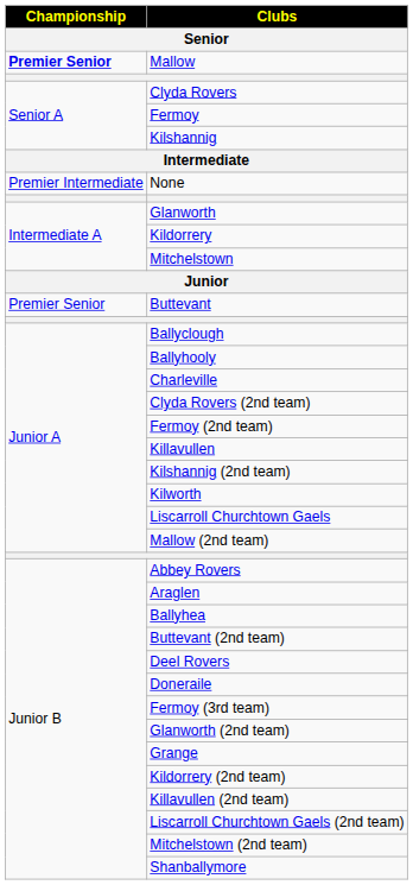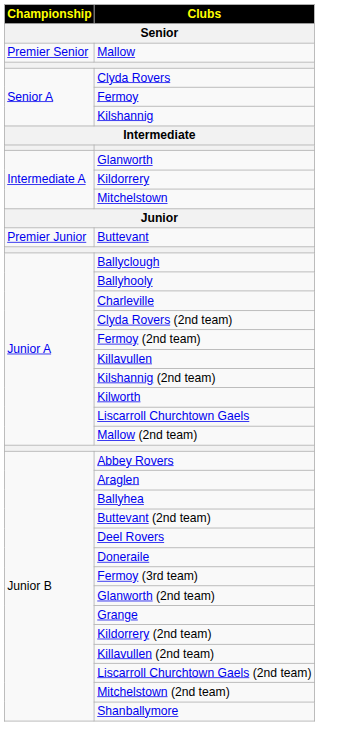 <table class="wikitable sortable">
 <tr>
 <th style="background:black;color:yellow">Championship</th>
 <th style="background:black;color:yellow">Clubs</th>
 </tr>
 <tr>
 <th colspan="2">Senior</th>
 </tr>
 <tr>
-<td><strong><a href='#'>Premier Senior</a></strong></td>
+<td><a href='#'>Premier Senior</a></td>
 <td> <a href='#'>Mallow</a></td>
 </tr>
 <tr>
 <th colspan="2"></th>
 </tr>
 <tr>
 <td rowspan="3"><a href='#'>Senior A</a></td>
 <td> <a href='#'>Clyda Rovers</a></td>
 </tr>
 <tr>
 <td> <a href='#'>Fermoy</a></td>
 </tr>
 <tr>
 <td> <a href='#'>Kilshannig</a></td>
 </tr>
 <tr>
 <th colspan="2">Intermediate</th>
 </tr>
 <tr>
-<td><a href='#'>Premier Intermediate</a></td>
-<td>None</td>
-</tr>
-<tr>
 <th></th>
 <th></th>
 </tr>
 <tr>
 <td rowspan="3"><a href='#'>Intermediate A</a></td>
 <td> <a href='#'>Glanworth</a></td>
 </tr>
 <tr>
 <td> <a href='#'>Kildorrery</a></td>
 </tr>
 <tr>
 <td> <a href='#'>Mitchelstown</a></td>
 </tr>
 <tr>
 <th colspan="2">Junior</th>
 </tr>
 <tr>
-<td><a href='#'>Premier Senior</a></td>
+<td><a href='#'>Premier Junior</a></td>
 <td> <a href='#'>Buttevant</a></td>
 </tr>
 <tr>
 <th colspan="2"></th>
 </tr>
 <tr>
 <td rowspan="10"><a href='#'>Junior A</a></td>
 <td> <a href='#'>Ballyclough</a></td>
 </tr>
 <tr>
 <td> <a href='#'>Ballyhooly</a></td>
 </tr>
 <tr>
 <td> <a href='#'>Charleville</a></td>
 </tr>
 <tr>
 <td> <a href='#'>Clyda Rovers</a> (2nd team)</td>
 </tr>
 <tr>
 <td> <a href='#'>Fermoy</a> (2nd team)</td>
 </tr>
 <tr>
 <td> <a href='#'>Killavullen</a></td>
 </tr>
 <tr>
 <td> <a href='#'>Kilshannig</a> (2nd team)</td>
 </tr>
 <tr>
 <td> <a href='#'>Kilworth</a></td>
 </tr>
 <tr>
 <td> <a href='#'>Liscarroll Churchtown Gaels</a></td>
 </tr>
 <tr>
 <td> <a href='#'>Mallow</a> (2nd team)</td>
 </tr>
 <tr>
 <th colspan="2"></th>
 </tr>
 <tr>
 <td rowspan="14">Junior B</td>
 <td> <a href='#'>Abbey Rovers</a></td>
 </tr>
 <tr>
 <td> <a href='#'>Araglen</a></td>
 </tr>
 <tr>
 <td> <a href='#'>Ballyhea</a></td>
 </tr>
 <tr>
 <td> <a href='#'>Buttevant</a> (2nd team)</td>
 </tr>
 <tr>
 <td> <a href='#'>Deel Rovers</a></td>
 </tr>
 <tr>
 <td> <a href='#'>Doneraile</a></td>
 </tr>
 <tr>
 <td> <a href='#'>Fermoy</a> (3rd team)</td>
 </tr>
 <tr>
 <td> <a href='#'>Glanworth</a> (2nd team)</td>
 </tr>
 <tr>
 <td> <a href='#'>Grange</a></td>
 </tr>
 <tr>
 <td> <a href='#'>Kildorrery</a> (2nd team)</td>
 </tr>
 <tr>
 <td> <a href='#'>Killavullen</a> (2nd team)</td>
 </tr>
 <tr>
 <td> <a href='#'>Liscarroll Churchtown Gaels</a> (2nd team)</td>
 </tr>
 <tr>
 <td> <a href='#'>Mitchelstown</a> (2nd team)</td>
 </tr>
 <tr>
 <td> <a href='#'>Shanballymore</a></td>
 </tr>
 </table>
